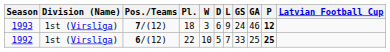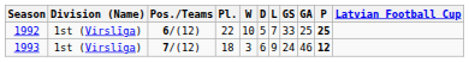 <table class="wikitable">
 <tr>
 <th>Season</th>
 <th>Division (Name)</th>
 <th>Pos./Teams</th>
 <th>Pl.</th>
 <th>W</th>
 <th>D</th>
 <th>L</th>
 <th>GS</th>
 <th>GA</th>
 <th>P</th>
 <th><a href='#'>Latvian Football Cup</a></th>
 </tr>
 <tr>
+<td align=center><a href='#'>1992</a></td>
+<td align=center>1st (<a href='#'>Virslīga</a>)</td>
+<td align=center bgcolor=><strong>6</strong>/(12)</td>
+<td align=center>22</td>
+<td align=center>10</td>
+<td align=center>5</td>
+<td align=center>7</td>
+<td align=center>33</td>
+<td align=center>25</td>
+<td align=center><strong>25</strong></td>
+<td align=center bgcolor=></td>
+</tr>
+<tr>
 <td align=center><a href='#'>1993</a></td>
 <td align=center>1st (<a href='#'>Virslīga</a>)</td>
 <td align=center bgcolor=><strong>7</strong>/(12)</td>
 <td align=center>18</td>
 <td align=center>3</td>
 <td align=center>6</td>
 <td align=center>9</td>
 <td align=center>24</td>
 <td align=center>46</td>
 <td align=center><strong>12</strong></td>
 <td align=center></td>
 </tr>
-<tr>
-<td align=center><a href='#'>1992</a></td>
-<td align=center>1st (<a href='#'>Virslīga</a>)</td>
-<td align=center bgcolor=><strong>6</strong>/(12)</td>
-<td align=center>22</td>
-<td align=center>10</td>
-<td align=center>5</td>
-<td align=center>7</td>
-<td align=center>33</td>
-<td align=center>25</td>
-<td align=center><strong>25</strong></td>
-<td align=center bgcolor=></td>
-</tr>
 </table>
